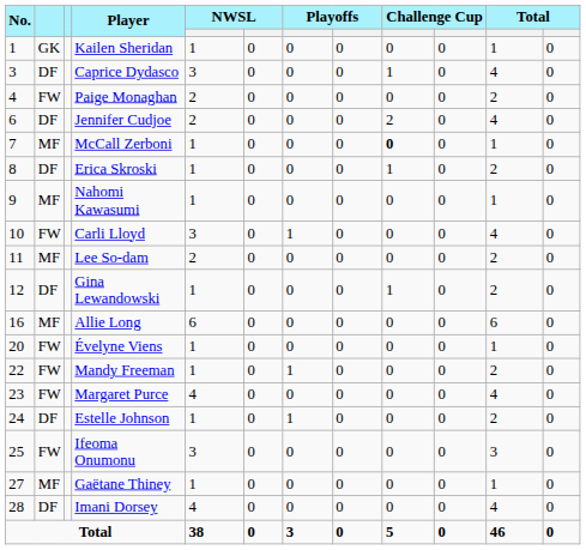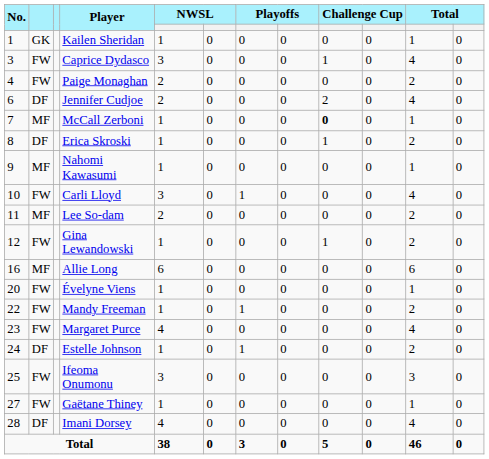 <table class="wikitable sortable">
 <tr>
 <th rowspan="2" style="background:#A9F1FD; color:#000000;">No.</th>
 <th rowspan="2" style="background:#A9F1FD; color:#000000;"></th>
 <th rowspan="2" style="background:#A9F1FD; color:#000000;"></th>
 <th rowspan="2" style="background:#A9F1FD; color:#000000;">Player</th>
 <th colspan="2" width=120 style="background:#A9F1FD; color:#000000;">NWSL</th>
 <th colspan="2" width=120 style="background:#A9F1FD; color:#000000;">Playoffs</th>
 <th colspan="2" width=120 style="background:#A9F1FD; color:#000000;">Challenge Cup</th>
 <th colspan="2" width=120 style="background:#A9F1FD; color:#000000;">Total</th>
 </tr>
 <tr>
 <th></th>
 <th></th>
 <th></th>
 <th></th>
 <th></th>
 <th></th>
 <th></th>
 <th></th>
 </tr>
 <tr>
 <td>1</td>
 <td>GK</td>
 <td></td>
 <td><a href='#'>Kailen Sheridan</a></td>
 <td>1</td>
 <td>0</td>
 <td>0</td>
 <td>0</td>
 <td>0</td>
 <td>0</td>
 <td>1</td>
 <td>0</td>
 </tr>
 <tr>
 <td>3</td>
-<td>DF</td>
+<td>FW</td>
 <td></td>
 <td><a href='#'>Caprice Dydasco</a></td>
 <td>3</td>
 <td>0</td>
 <td>0</td>
 <td>0</td>
 <td>1</td>
 <td>0</td>
 <td>4</td>
 <td>0</td>
 </tr>
 <tr>
 <td>4</td>
 <td>FW</td>
 <td></td>
 <td><a href='#'>Paige Monaghan</a></td>
 <td>2</td>
 <td>0</td>
 <td>0</td>
 <td>0</td>
 <td>0</td>
 <td>0</td>
 <td>2</td>
 <td>0</td>
 </tr>
 <tr>
 <td>6</td>
 <td>DF</td>
 <td></td>
 <td><a href='#'>Jennifer Cudjoe</a></td>
 <td>2</td>
 <td>0</td>
 <td>0</td>
 <td>0</td>
 <td>2</td>
 <td>0</td>
 <td>4</td>
 <td>0</td>
 </tr>
 <tr>
 <td>7</td>
 <td>MF</td>
 <td></td>
 <td><a href='#'>McCall Zerboni</a></td>
 <td>1</td>
 <td>0</td>
 <td>0</td>
 <td>0</td>
 <td><strong>0</strong></td>
 <td>0</td>
 <td>1</td>
 <td>0</td>
 </tr>
 <tr>
 <td>8</td>
 <td>DF</td>
 <td></td>
 <td><a href='#'>Erica Skroski</a></td>
 <td>1</td>
 <td>0</td>
 <td>0</td>
 <td>0</td>
 <td>1</td>
 <td>0</td>
 <td>2</td>
 <td>0</td>
 </tr>
 <tr>
 <td>9</td>
 <td>MF</td>
 <td></td>
 <td><a href='#'>Nahomi Kawasumi</a></td>
 <td>1</td>
 <td>0</td>
 <td>0</td>
 <td>0</td>
 <td>0</td>
 <td>0</td>
 <td>1</td>
 <td>0</td>
 </tr>
 <tr>
 <td>10</td>
 <td>FW</td>
 <td></td>
 <td><a href='#'>Carli Lloyd</a></td>
 <td>3</td>
 <td>0</td>
 <td>1</td>
 <td>0</td>
 <td>0</td>
 <td>0</td>
 <td>4</td>
 <td>0</td>
 </tr>
 <tr>
 <td>11</td>
 <td>MF</td>
 <td></td>
 <td><a href='#'>Lee So-dam</a></td>
 <td>2</td>
 <td>0</td>
 <td>0</td>
 <td>0</td>
 <td>0</td>
 <td>0</td>
 <td>2</td>
 <td>0</td>
 </tr>
 <tr>
 <td>12</td>
-<td>DF</td>
+<td>FW</td>
 <td></td>
 <td><a href='#'>Gina Lewandowski</a></td>
 <td>1</td>
 <td>0</td>
 <td>0</td>
 <td>0</td>
 <td>1</td>
 <td>0</td>
 <td>2</td>
 <td>0</td>
 </tr>
 <tr>
 <td>16</td>
 <td>MF</td>
 <td></td>
 <td><a href='#'>Allie Long</a></td>
 <td>6</td>
 <td>0</td>
 <td>0</td>
 <td>0</td>
 <td>0</td>
 <td>0</td>
 <td>6</td>
 <td>0</td>
 </tr>
 <tr>
 <td>20</td>
 <td>FW</td>
 <td></td>
 <td><a href='#'>Évelyne Viens</a></td>
 <td>1</td>
 <td>0</td>
 <td>0</td>
 <td>0</td>
 <td>0</td>
 <td>0</td>
 <td>1</td>
 <td>0</td>
 </tr>
 <tr>
 <td>22</td>
 <td>FW</td>
 <td></td>
 <td><a href='#'>Mandy Freeman</a></td>
 <td>1</td>
 <td>0</td>
 <td>1</td>
 <td>0</td>
 <td>0</td>
 <td>0</td>
 <td>2</td>
 <td>0</td>
 </tr>
 <tr>
 <td>23</td>
 <td>FW</td>
 <td></td>
 <td><a href='#'>Margaret Purce</a></td>
 <td>4</td>
 <td>0</td>
 <td>0</td>
 <td>0</td>
 <td>0</td>
 <td>0</td>
 <td>4</td>
 <td>0</td>
 </tr>
 <tr>
 <td>24</td>
 <td>DF</td>
 <td></td>
 <td><a href='#'>Estelle Johnson</a></td>
 <td>1</td>
 <td>0</td>
 <td>1</td>
 <td>0</td>
 <td>0</td>
 <td>0</td>
 <td>2</td>
 <td>0</td>
 </tr>
 <tr>
 <td>25</td>
 <td>FW</td>
 <td></td>
 <td><a href='#'>Ifeoma Onumonu</a></td>
 <td>3</td>
 <td>0</td>
 <td>0</td>
 <td>0</td>
 <td>0</td>
 <td>0</td>
 <td>3</td>
 <td>0</td>
 </tr>
 <tr>
 <td>27</td>
-<td>MF</td>
+<td>FW</td>
 <td></td>
 <td><a href='#'>Gaëtane Thiney</a></td>
 <td>1</td>
 <td>0</td>
 <td>0</td>
 <td>0</td>
 <td>0</td>
 <td>0</td>
 <td>1</td>
 <td>0</td>
 </tr>
 <tr>
 <td>28</td>
 <td>DF</td>
 <td></td>
 <td><a href='#'>Imani Dorsey</a></td>
 <td>4</td>
 <td>0</td>
 <td>0</td>
 <td>0</td>
 <td>0</td>
 <td>0</td>
 <td>4</td>
 <td>0</td>
 </tr>
 <tr>
 <td colspan=4 style="text-align:center;"><strong>Total</strong></td>
 <td><strong>38</strong></td>
 <td><strong>0</strong></td>
 <td><strong>3</strong></td>
 <td><strong>0</strong></td>
 <td><strong>5</strong></td>
 <td><strong>0</strong></td>
 <td><strong>46</strong></td>
 <td><strong>0</strong></td>
 </tr>
 </table>
